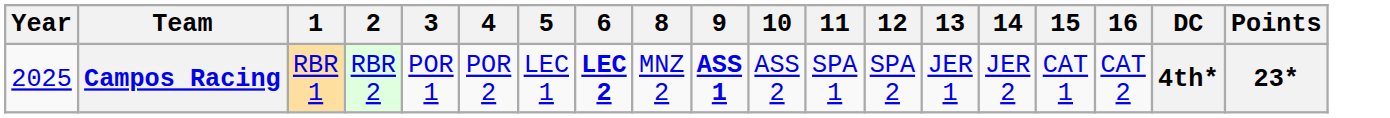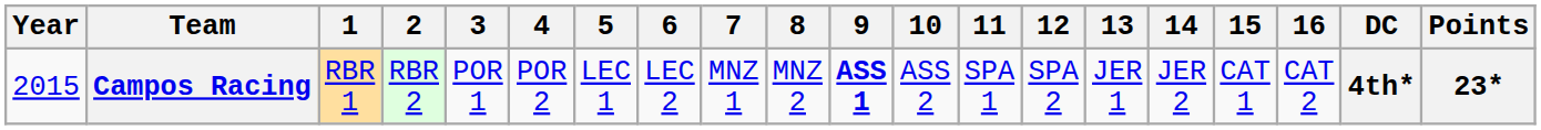 <table class="wikitable" style="text-align:center; font-size:85%">
 <tr>
 <th>Year</th>
 <th>Team</th>
 <th>1</th>
 <th>2</th>
 <th>3</th>
 <th>4</th>
 <th>5</th>
 <th>6</th>
+<th>7</th>
 <th>8</th>
 <th>9</th>
 <th>10</th>
 <th>11</th>
 <th>12</th>
 <th>13</th>
 <th>14</th>
 <th>15</th>
 <th>16</th>
 <th>DC</th>
 <th>Points</th>
 </tr>
 <tr>
-<td><a href='#'>2025</a></td>
+<td><a href='#'>2015</a></td>
 <th nowrap><a href='#'>Campos Racing</a></th>
 <td style="background:#FFDF9F;"><a href='#'>RBR<br>1</a><br></td>
 <td style="background:#DFFFDF;"><a href='#'>RBR<br>2</a><br></td>
 <td style="background:#;"><a href='#'>POR<br>1</a><br></td>
 <td style="background:#;"><a href='#'>POR<br>2</a><br></td>
 <td style="background:#;"><a href='#'>LEC<br>1</a><br></td>
-<td style="background:#;"><strong><a href='#'>LEC<br>2</a><br></strong></td>
+<td style="background:#;"><a href='#'>LEC<br>2</a><br></td>
+<td style="background:#;"><a href='#'>MNZ<br>1</a><br></td>
 <td style="background:#;"><a href='#'>MNZ<br>2</a><br></td>
 <td style="background:#;"><strong><a href='#'>ASS<br>1</a><br></strong></td>
 <td style="background:#;"><a href='#'>ASS<br>2</a><br></td>
 <td style="background:#;"><a href='#'>SPA<br>1</a><br></td>
 <td style="background:#;"><a href='#'>SPA<br>2</a><br></td>
 <td style="background:#;"><a href='#'>JER<br>1</a><br></td>
 <td style="background:#;"><a href='#'>JER<br>2</a><br></td>
 <td style="background:#;"><a href='#'>CAT<br>1</a><br></td>
 <td style="background:#;"><a href='#'>CAT<br>2</a><br></td>
 <th>4th*</th>
 <th>23*</th>
 </tr>
 </table>
